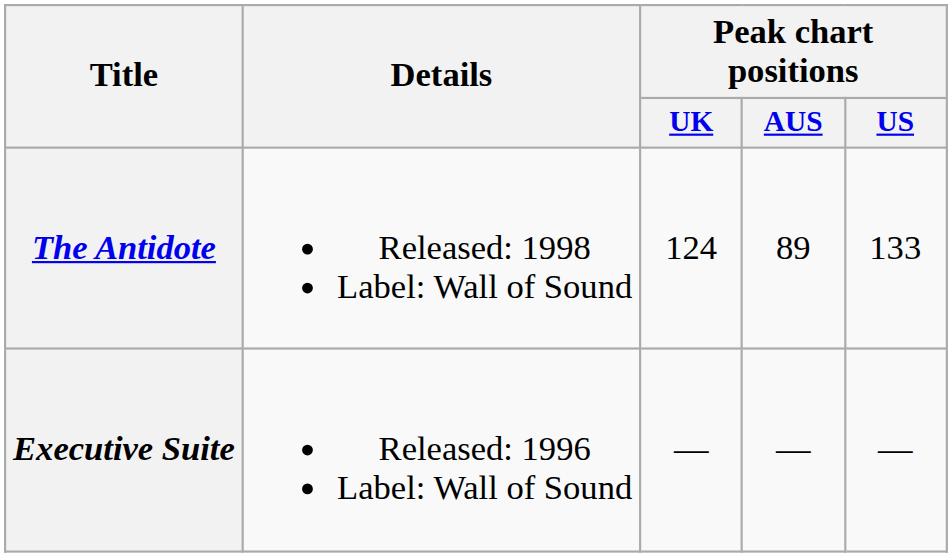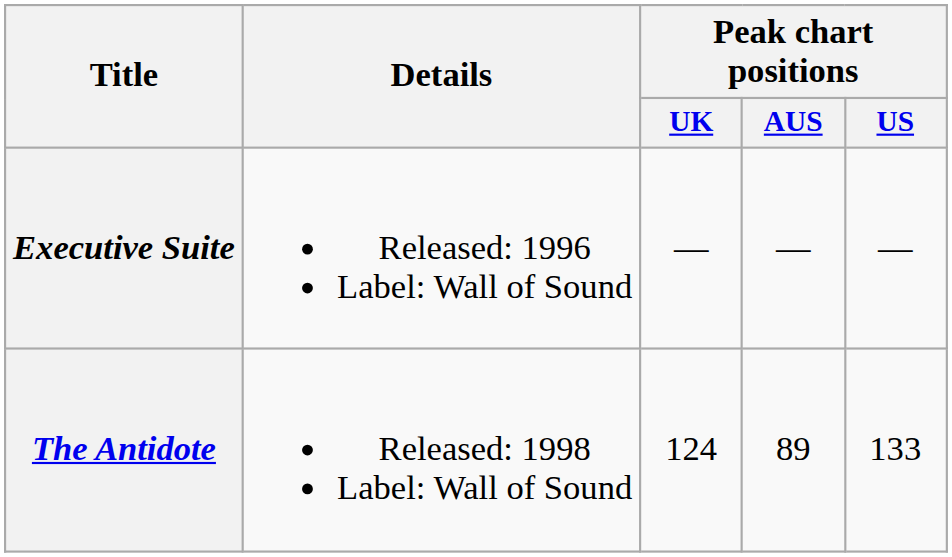 <table class="wikitable plainrowheaders" style="text-align:center">
 <tr>
 <th scope="col" rowspan="2">Title</th>
 <th scope="col" rowspan="2">Details</th>
 <th scope="col" colspan="3">Peak chart positions</th>
 </tr>
 <tr>
 <th scope="col" style="width:3em; font-size:85%"><a href='#'>UK</a><br></th>
 <th scope="col" style="width:3em; font-size:85%"><a href='#'>AUS</a><br></th>
 <th scope="col" style="width:3em; font-size:85%"><a href='#'>US</a><br></th>
 </tr>
 <tr>
+<th scope="row"><em>Executive Suite</em></th>
+<td><br><ul><li>Released: 1996</li><li>Label: Wall of Sound</li></ul></td>
+<td>—</td>
+<td>—</td>
+<td>—</td>
+</tr>
+<tr>
 <th scope="row"><em><a href='#'>The Antidote</a></em></th>
 <td><br><ul><li>Released: 1998</li><li>Label: Wall of Sound</li></ul></td>
 <td>124</td>
 <td>89</td>
 <td>133</td>
 </tr>
-<tr>
-<th scope="row"><em>Executive Suite</em></th>
-<td><br><ul><li>Released: 1996</li><li>Label: Wall of Sound</li></ul></td>
-<td>—</td>
-<td>—</td>
-<td>—</td>
-</tr>
 </table>
